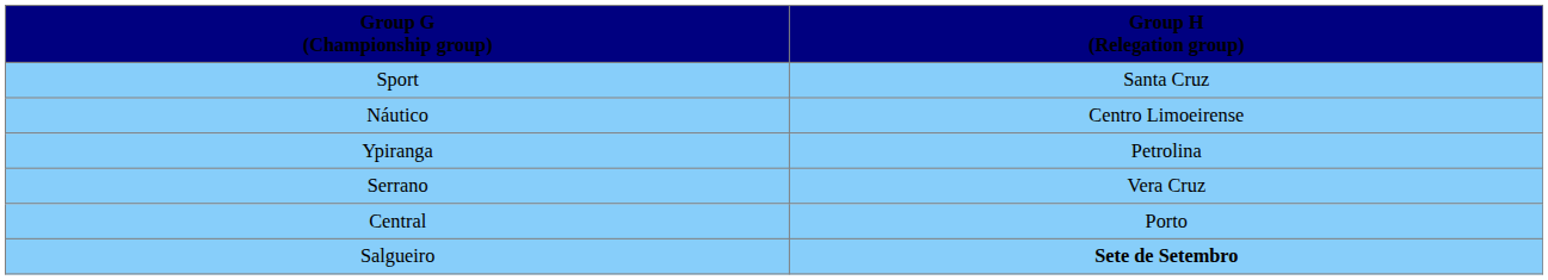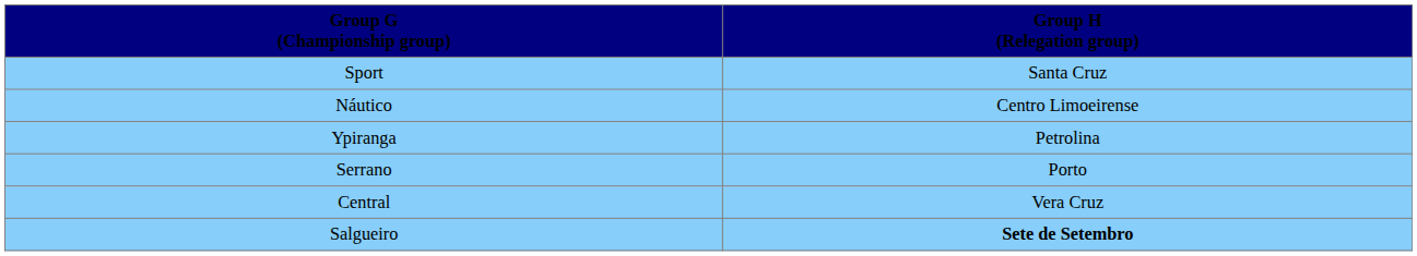 <table border=1 cellpadding="5" cellspacing="0" align="center" style="border-collapse: collapse;">
 <tr>
 <th style="background:#000080;" width="5%"><span>Group G<br>(<strong>Championship group</strong>)</span></th>
 <th style="background:#000080;" width="5%"><span>Group H<br>(<strong>Relegation group</strong>)</span></th>
 </tr>
 <tr>
 </tr>
 <tr style="background: #87cefa;">
 <td align="center">Sport</td>
 <td align="center">Santa Cruz</td>
 </tr>
 <tr style="background: #87cefa;">
 <td align="center">Náutico</td>
 <td align="center">Centro Limoeirense</td>
 </tr>
 <tr style="background: #87cefa;">
 <td align="center">Ypiranga</td>
 <td align="center">Petrolina</td>
 </tr>
 <tr style="background: #87cefa;">
 <td align="center">Serrano</td>
-<td align="center">Vera Cruz</td>
+<td align="center">Porto</td>
 </tr>
 <tr style="background: #87cefa;">
 <td align="center">Central</td>
-<td align="center">Porto</td>
+<td align="center">Vera Cruz</td>
 </tr>
 <tr style="background: #87cefa;">
 <td align="center">Salgueiro</td>
 <td align="center"><strong>Sete de Setembro</strong></td>
 </tr>
 </table>
